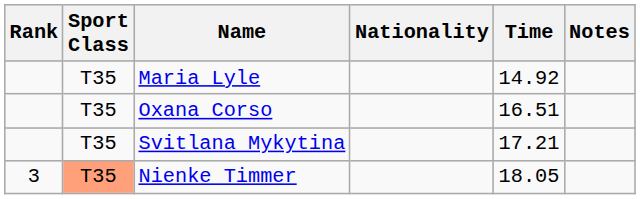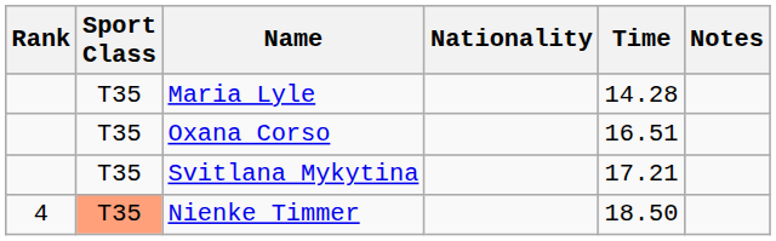 <table class="wikitable sortable" style="text-align:center">
 <tr>
 <th>Rank</th>
 <th>Sport<br>Class</th>
 <th>Name</th>
 <th>Nationality</th>
 <th>Time</th>
 <th>Notes</th>
 </tr>
 <tr>
 <td></td>
 <td>T35</td>
 <td align=left><a href='#'>Maria Lyle</a></td>
 <td align=left></td>
-<td>14.92</td>
+<td>14.28</td>
 <td></td>
 </tr>
 <tr>
 <td></td>
 <td>T35</td>
 <td align=left><a href='#'>Oxana Corso</a></td>
 <td align=left></td>
 <td>16.51</td>
 <td></td>
 </tr>
 <tr>
 <td></td>
 <td>T35</td>
 <td align=left><a href='#'>Svitlana Mykytina</a></td>
 <td align=left></td>
 <td>17.21</td>
 <td></td>
 </tr>
 <tr>
-<td>3</td>
+<td>4</td>
 <td style="background: lightsalmon;">T35</td>
 <td align=left><a href='#'>Nienke Timmer</a></td>
 <td align=left></td>
-<td>18.05</td>
+<td>18.50</td>
 <td></td>
 </tr>
 </table>
